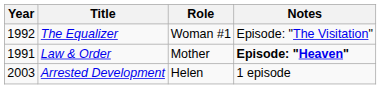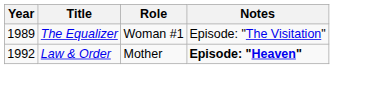 <table class="wikitable sortable">
 <tr>
 <th>Year</th>
 <th>Title</th>
 <th>Role</th>
 <th>Notes</th>
 </tr>
 <tr>
-<td>1992</td>
+<td>1989</td>
 <td><em><a href='#'>The Equalizer</a></em></td>
 <td>Woman #1</td>
 <td>Episode: "<a href='#'>The Visitation</a>"</td>
 </tr>
 <tr>
-<td>1991</td>
+<td>1992</td>
 <td><em><a href='#'>Law & Order</a></em></td>
 <td>Mother</td>
 <td><strong>Episode: "<a href='#'>Heaven</a>"</strong></td>
 </tr>
-<tr>
-<td>2003</td>
-<td><em><a href='#'>Arrested Development</a></em></td>
-<td>Helen</td>
-<td>1 episode</td>
-</tr>
 </table>
